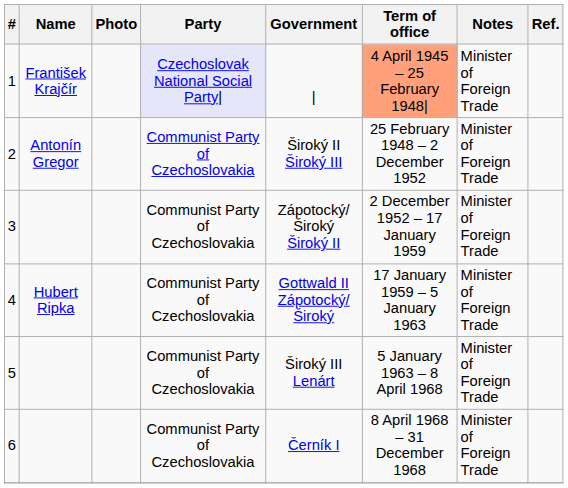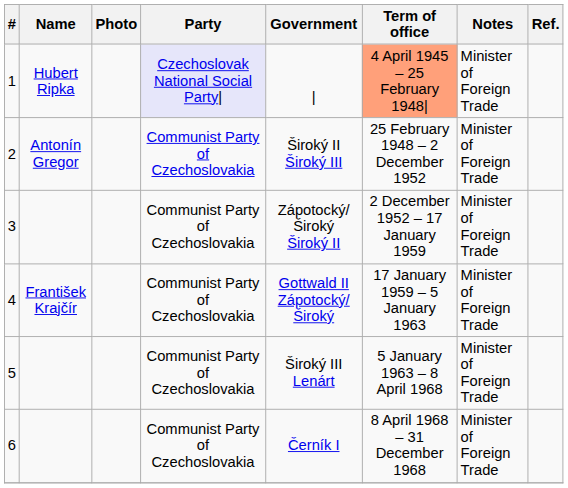 <table class="wikitable">
 <tr>
 <th>#</th>
 <th>Name</th>
 <th>Photo</th>
 <th>Party</th>
 <th>Government</th>
 <th>Term of office</th>
 <th>Notes</th>
 <th>Ref.</th>
 </tr>
 <tr>
 <td align=center>1</td>
-<td align="center"><a href='#'>František Krajčír</a></td>
+<td align="center"><a href='#'>Hubert Ripka</a></td>
 <td></td>
 <td align="center" style="background: lavender;"><a href='#'>Czechoslovak National Social Party</a>|</td>
 <td align="center"><br><br> |</td>
 <td align="center" style="background: lightsalmon;">4 April 1945 – 25 February 1948|</td>
 <td>Minister of Foreign Trade</td>
 <td></td>
 </tr>
 <tr>
 <td align=center>2</td>
 <td align="center"><a href='#'>Antonín Gregor</a></td>
 <td></td>
 <td align="center"><a href='#'>Communist Party of Czechoslovakia</a></td>
 <td align="center">Široký II<br><a href='#'>Široký III</a></td>
 <td align="center">25 February 1948 – 2 December 1952</td>
 <td>Minister of Foreign Trade</td>
 <td></td>
 </tr>
 <tr>
 <td align=center>3</td>
 <td align="center"></td>
 <td></td>
 <td align="center">Communist Party of Czechoslovakia</td>
 <td align="center">Zápotocký/Široký<br><a href='#'>Široký II</a></td>
 <td align="center">2 December 1952 – 17 January 1959</td>
 <td>Minister of Foreign Trade</td>
 <td></td>
 </tr>
 <tr>
 <td align=center>4</td>
-<td align="center"><a href='#'>Hubert Ripka</a></td>
+<td align="center"><a href='#'>František Krajčír</a></td>
 <td></td>
 <td align="center">Communist Party of Czechoslovakia</td>
 <td align="center"><a href='#'>Gottwald II</a><br><a href='#'>Zápotocký/Široký</a></td>
 <td align="center">17 January 1959 – 5 January 1963</td>
 <td>Minister of Foreign Trade</td>
 <td></td>
 </tr>
 <tr>
 <td align=center>5</td>
 <td align="center"></td>
 <td></td>
 <td align="center">Communist Party of Czechoslovakia</td>
 <td align="center">Široký III<br><a href='#'>Lenárt</a></td>
 <td align="center">5 January 1963 – 8 April 1968</td>
 <td>Minister of Foreign Trade</td>
 <td></td>
 </tr>
 <tr>
 <td align=center>6</td>
 <td align="center"></td>
 <td></td>
 <td align="center">Communist Party of Czechoslovakia</td>
 <td align="center"><a href='#'>Černík I</a></td>
 <td align="center">8 April 1968 – 31 December 1968</td>
 <td>Minister of Foreign Trade</td>
 <td></td>
 </tr>
 <tr>
 </tr>
 </table>
